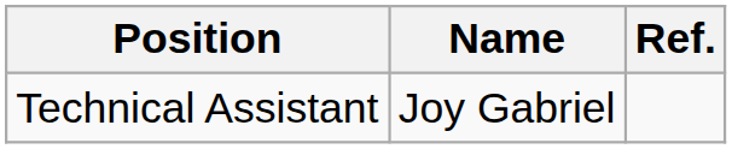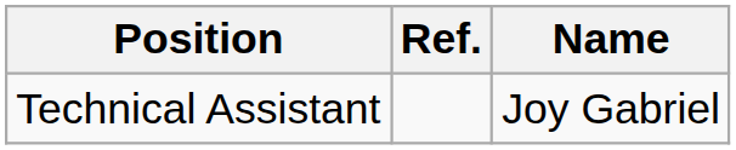 <table class="wikitable">
 <tr>
 <th>Position</th>
+<th>Ref.</th>
 <th>Name</th>
-<th>Ref.</th>
 </tr>
 <tr>
 <td>Technical Assistant</td>
+<td></td>
 <td> Joy Gabriel</td>
-<td></td>
 </tr>
 </table>
